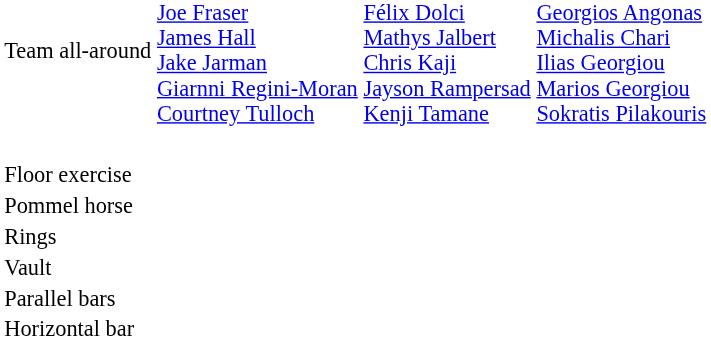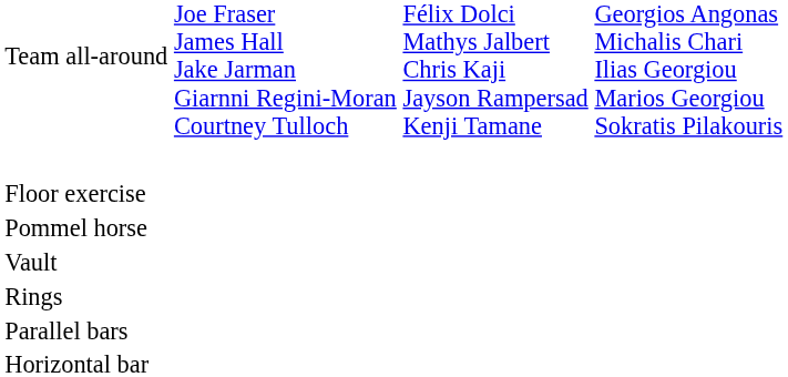 <table>
 <tr>
 <td>Team all-around<br></td>
 <td><br><a href='#'>Joe Fraser</a><br><a href='#'>James Hall</a><br><a href='#'>Jake Jarman</a><br><a href='#'>Giarnni Regini-Moran</a><br><a href='#'>Courtney Tulloch</a></td>
 <td><br><a href='#'>Félix Dolci</a><br><a href='#'>Mathys Jalbert</a><br><a href='#'>Chris Kaji</a><br><a href='#'>Jayson Rampersad</a><br><a href='#'>Kenji Tamane</a></td>
 <td><br><a href='#'>Georgios Angonas</a><br><a href='#'>Michalis Chari</a><br><a href='#'>Ilias Georgiou</a><br><a href='#'>Marios Georgiou</a><br><a href='#'>Sokratis Pilakouris</a></td>
 </tr>
 <tr>
 <td><br></td>
 <td></td>
 <td></td>
 <td></td>
 </tr>
 <tr>
 <td>Floor exercise<br></td>
 <td></td>
 <td></td>
 <td></td>
 </tr>
 <tr>
 <td>Pommel horse<br></td>
 <td></td>
 <td></td>
 <td></td>
 </tr>
 <tr>
-<td>Rings<br></td>
+<td>Vault<br></td>
 <td></td>
 <td></td>
 <td></td>
 </tr>
 <tr>
-<td>Vault<br></td>
+<td>Rings<br></td>
 <td></td>
 <td></td>
 <td></td>
 </tr>
 <tr>
 <td>Parallel bars<br></td>
 <td></td>
 <td></td>
 <td></td>
 </tr>
 <tr>
 <td>Horizontal bar<br></td>
 <td></td>
 <td></td>
 <td></td>
 </tr>
 </table>
